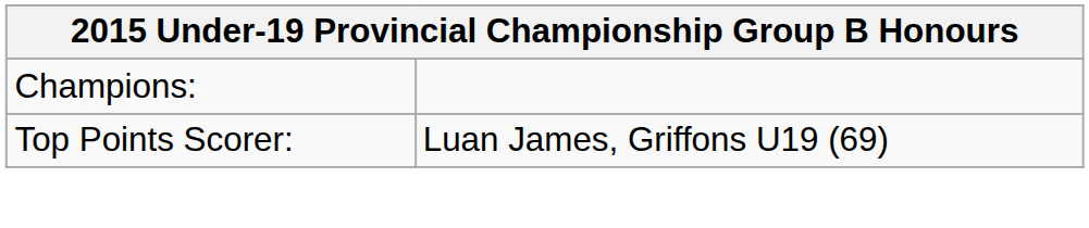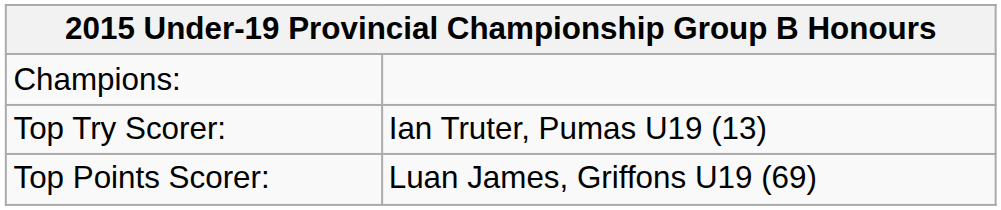 <table class="wikitable" style="text-align:left; font-size:100%; width:40%; margin:1em auto 1em auto;">
 <tr>
 <th colspan=2><strong>2015 Under-19 Provincial Championship Group B Honours</strong></th>
 </tr>
 <tr>
 <td>Champions:</td>
 <td></td>
 </tr>
 <tr>
+<td>Top Try Scorer:</td>
+<td>Ian Truter, Pumas U19 (13)</td>
+</tr>
+<tr>
 <td>Top Points Scorer:</td>
 <td>Luan James, Griffons U19 (69)</td>
 </tr>
 </table>
